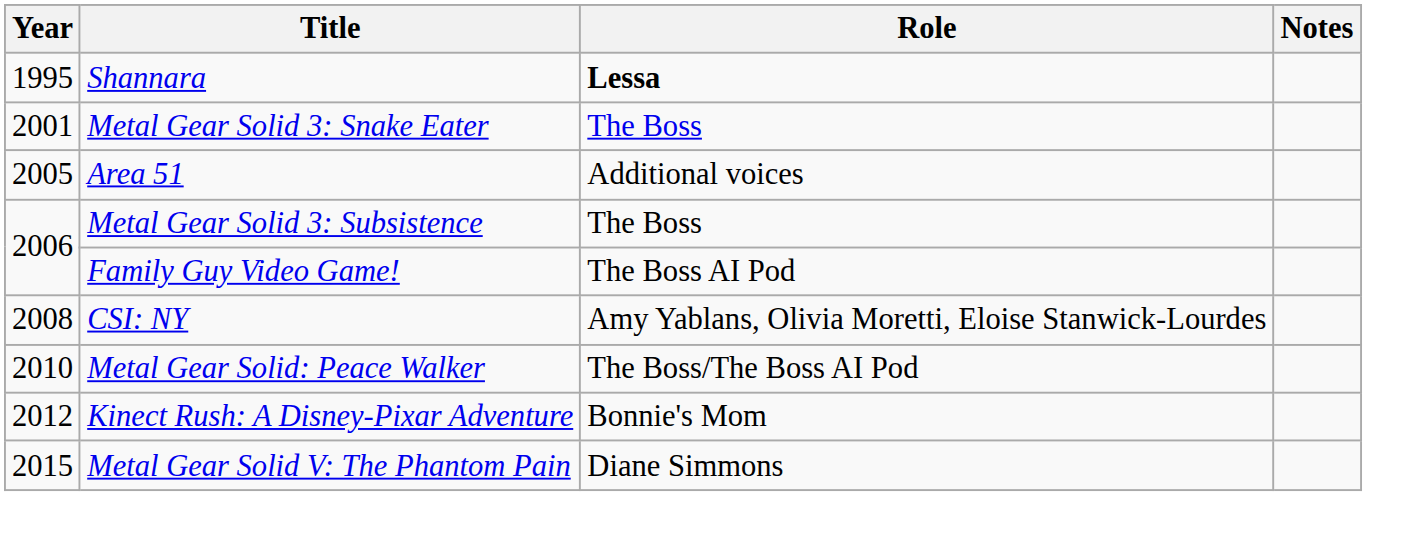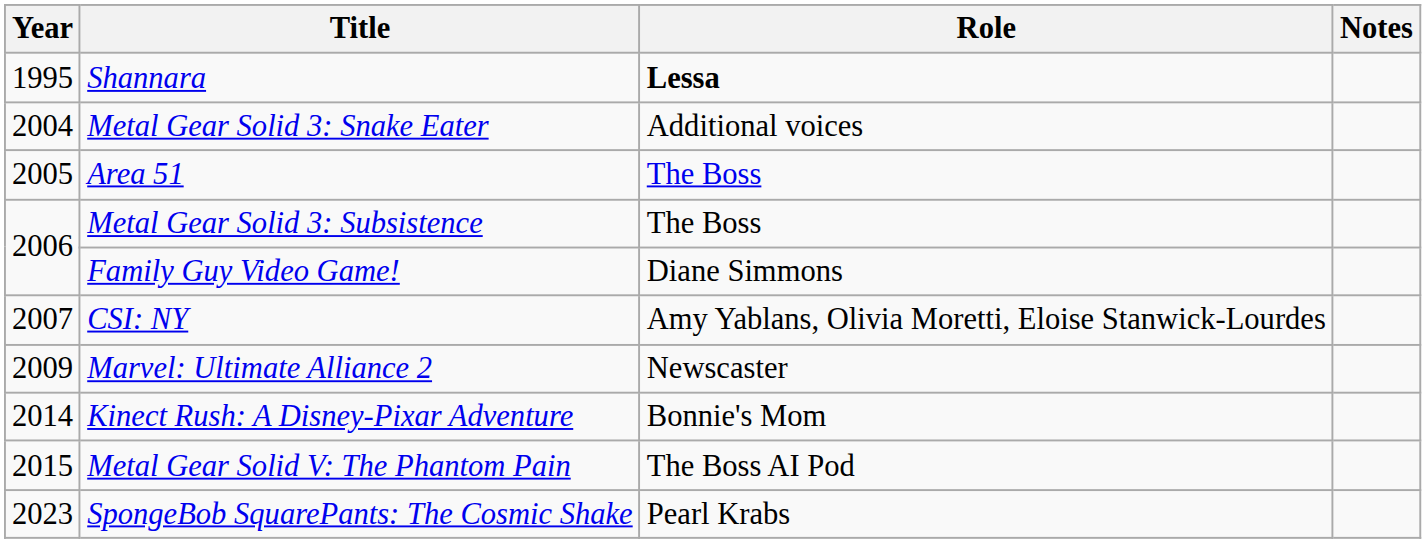 <table class="wikitable sortable">
 <tr>
 <th>Year</th>
 <th>Title</th>
 <th>Role</th>
 <th>Notes</th>
 </tr>
 <tr>
 <td>1995</td>
 <td><em><a href='#'>Shannara</a></em></td>
 <td><strong>Lessa</strong></td>
 <td></td>
 </tr>
 <tr>
-<td>2001</td>
+<td>2004</td>
 <td><em><a href='#'>Metal Gear Solid 3: Snake Eater</a></em></td>
-<td><a href='#'>The Boss</a></td>
+<td>Additional voices</td>
 <td></td>
 </tr>
 <tr>
 <td>2005</td>
 <td><em><a href='#'>Area 51</a></em></td>
-<td>Additional voices</td>
+<td><a href='#'>The Boss</a></td>
 <td></td>
 </tr>
 <tr>
 <td rowspan="2">2006</td>
 <td><em><a href='#'>Metal Gear Solid 3: Subsistence</a></em></td>
 <td>The Boss</td>
 <td></td>
 </tr>
 <tr>
 <td><em><a href='#'>Family Guy Video Game!</a></em></td>
-<td>The Boss AI Pod</td>
+<td>Diane Simmons</td>
 <td></td>
 </tr>
 <tr>
-<td>2008</td>
+<td>2007</td>
 <td><em><a href='#'>CSI: NY</a></em></td>
 <td>Amy Yablans, Olivia Moretti, Eloise Stanwick-Lourdes</td>
 <td></td>
 </tr>
 <tr>
-<td>2010</td>
-<td><em><a href='#'>Metal Gear Solid: Peace Walker</a></em></td>
-<td>The Boss/The Boss AI Pod</td>
+<td>2009</td>
+<td><em><a href='#'>Marvel: Ultimate Alliance 2</a></em></td>
+<td>Newscaster</td>
 <td></td>
 </tr>
 <tr>
-<td>2012</td>
+<td>2014</td>
 <td><em><a href='#'>Kinect Rush: A Disney-Pixar Adventure</a></em></td>
 <td>Bonnie's Mom</td>
 <td></td>
 </tr>
 <tr>
 <td>2015</td>
 <td><em><a href='#'>Metal Gear Solid V: The Phantom Pain</a></em></td>
-<td>Diane Simmons</td>
+<td>The Boss AI Pod</td>
+<td></td>
+</tr>
+<tr>
+<td>2023</td>
+<td><em><a href='#'>SpongeBob SquarePants: The Cosmic Shake</a></em></td>
+<td>Pearl Krabs</td>
 <td></td>
 </tr>
 </table>
